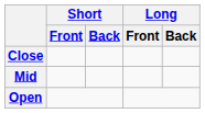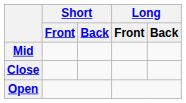 <table class="wikitable" style="text-align:center;">
 <tr>
 <th rowspan="2"></th>
 <th colspan="2"><a href='#'>Short</a></th>
 <th colspan="2"><a href='#'>Long</a></th>
 </tr>
 <tr>
 <th><a href='#'>Front</a></th>
 <th><a href='#'>Back</a></th>
 <th>Front</th>
 <th>Back</th>
 </tr>
 <tr>
-<th><a href='#'>Close</a></th>
+<th><a href='#'>Mid</a></th>
 <td></td>
 <td></td>
 <td></td>
 <td></td>
 </tr>
 <tr>
-<th><a href='#'>Mid</a></th>
+<th><a href='#'>Close</a></th>
 <td></td>
 <td></td>
 <td></td>
 <td></td>
 </tr>
 <tr>
 <th><a href='#'>Open</a></th>
 <td colspan="2"></td>
 <td colspan="2"></td>
 </tr>
 </table>
